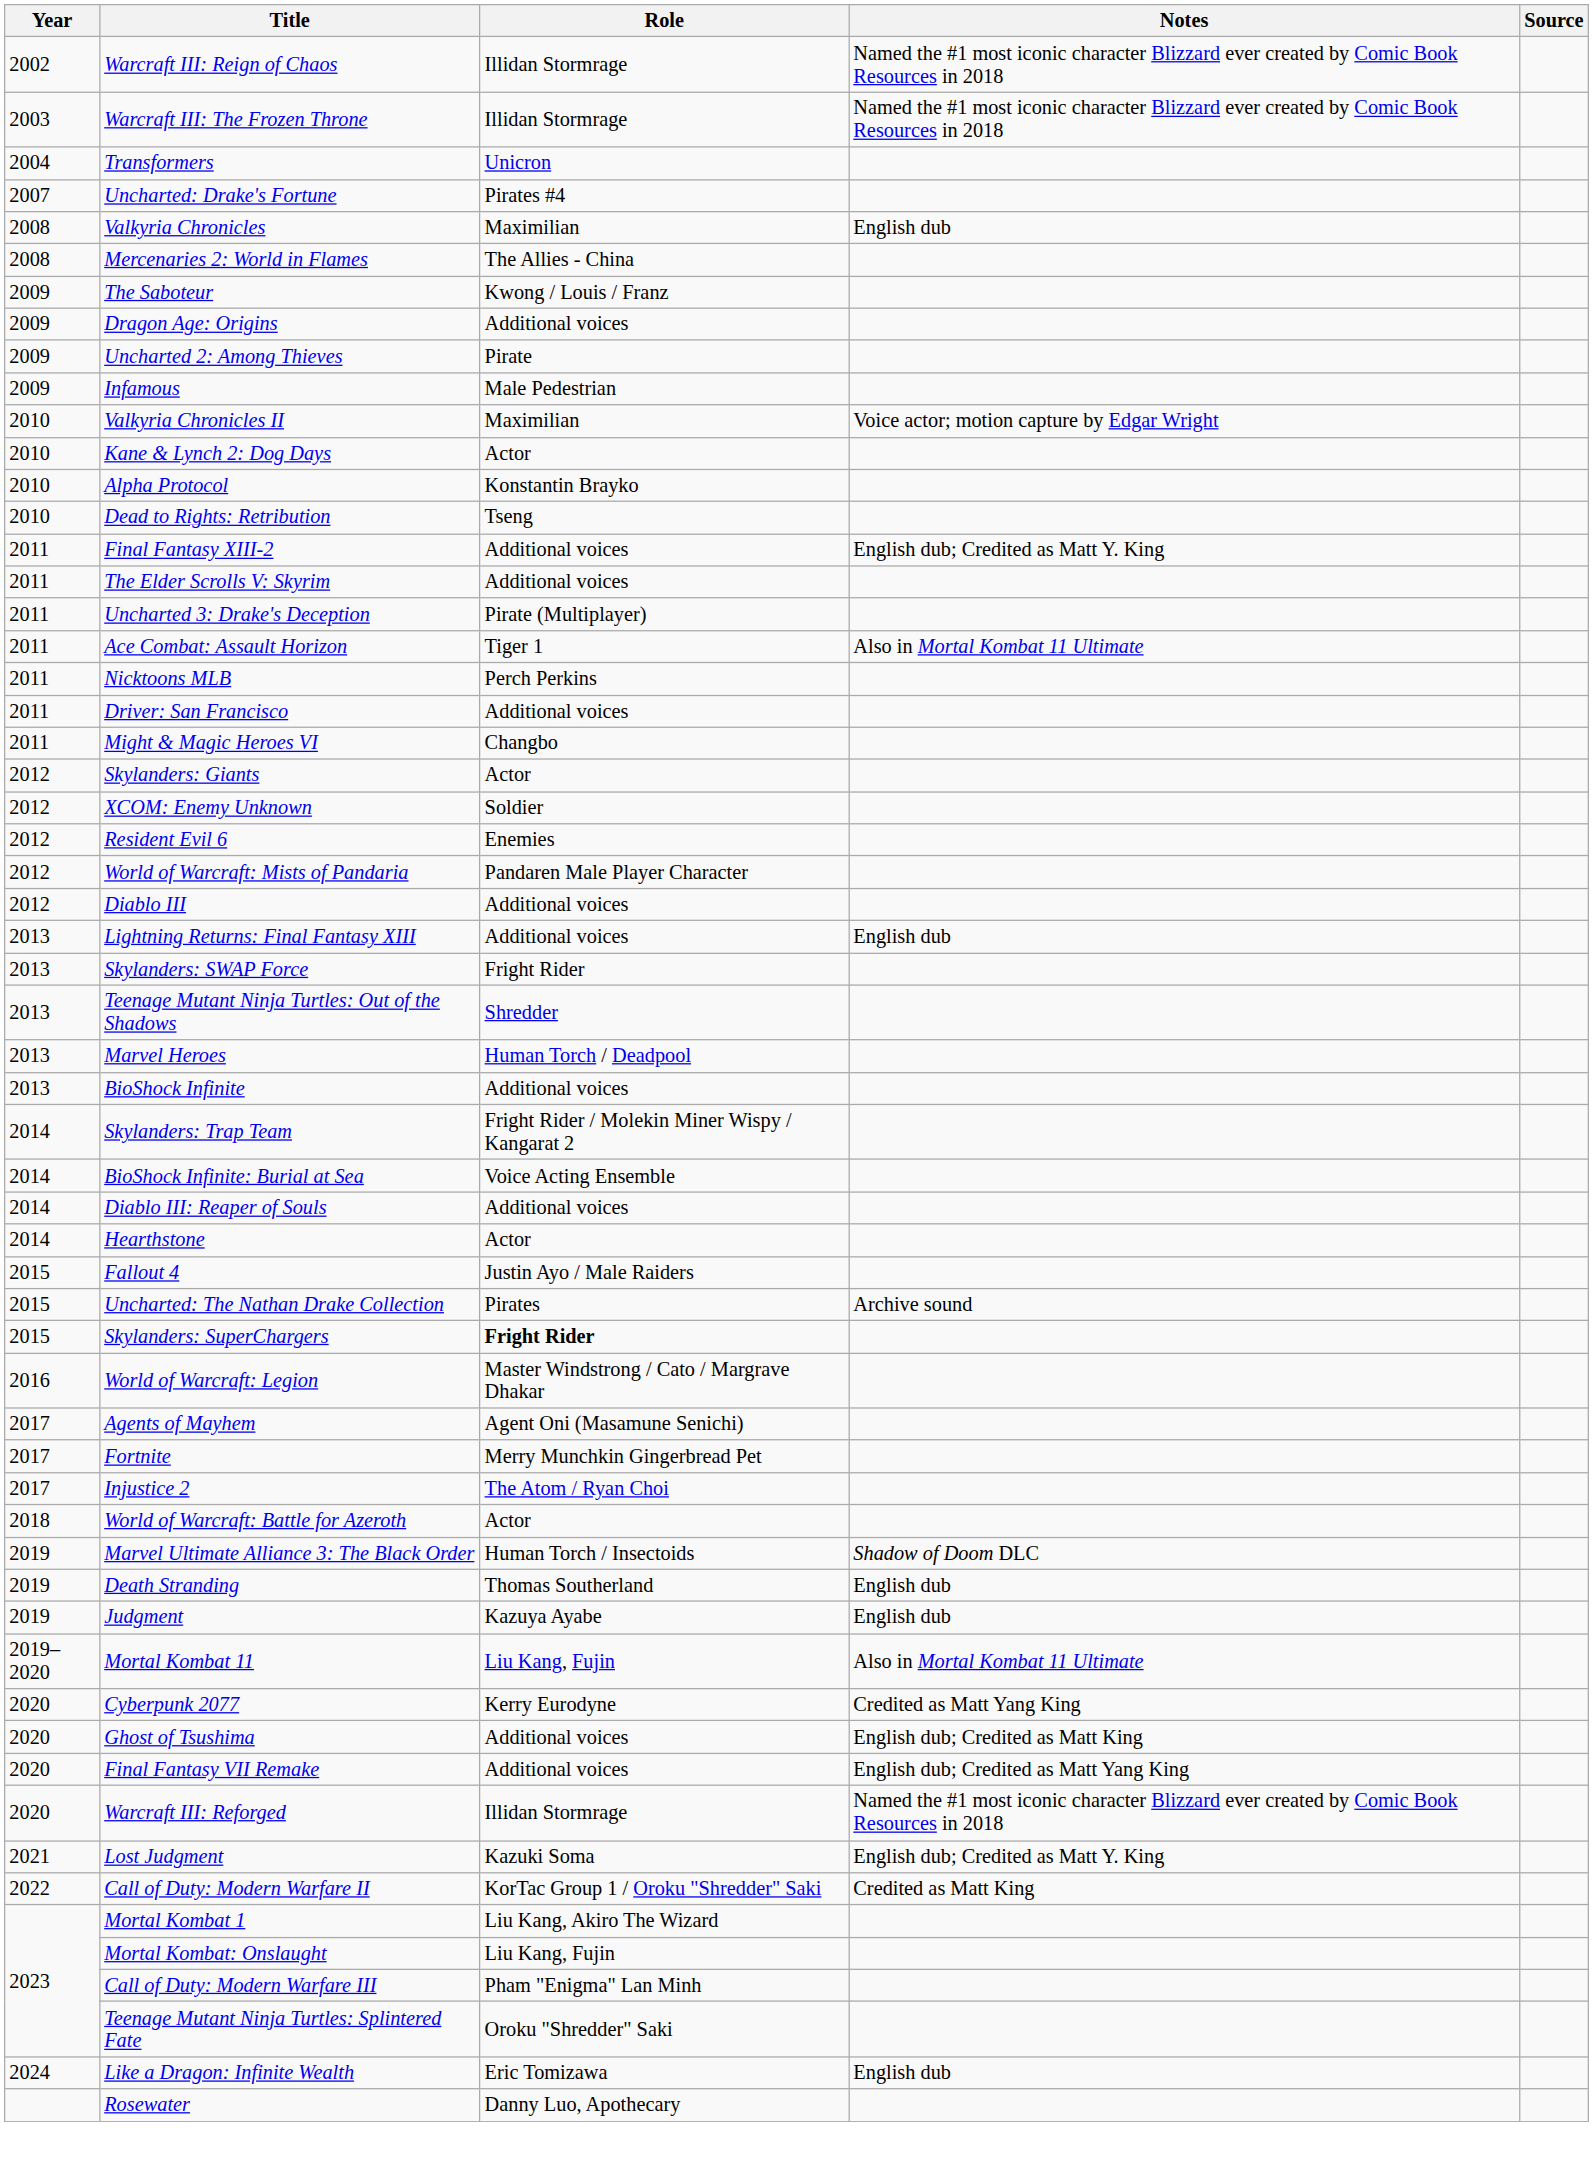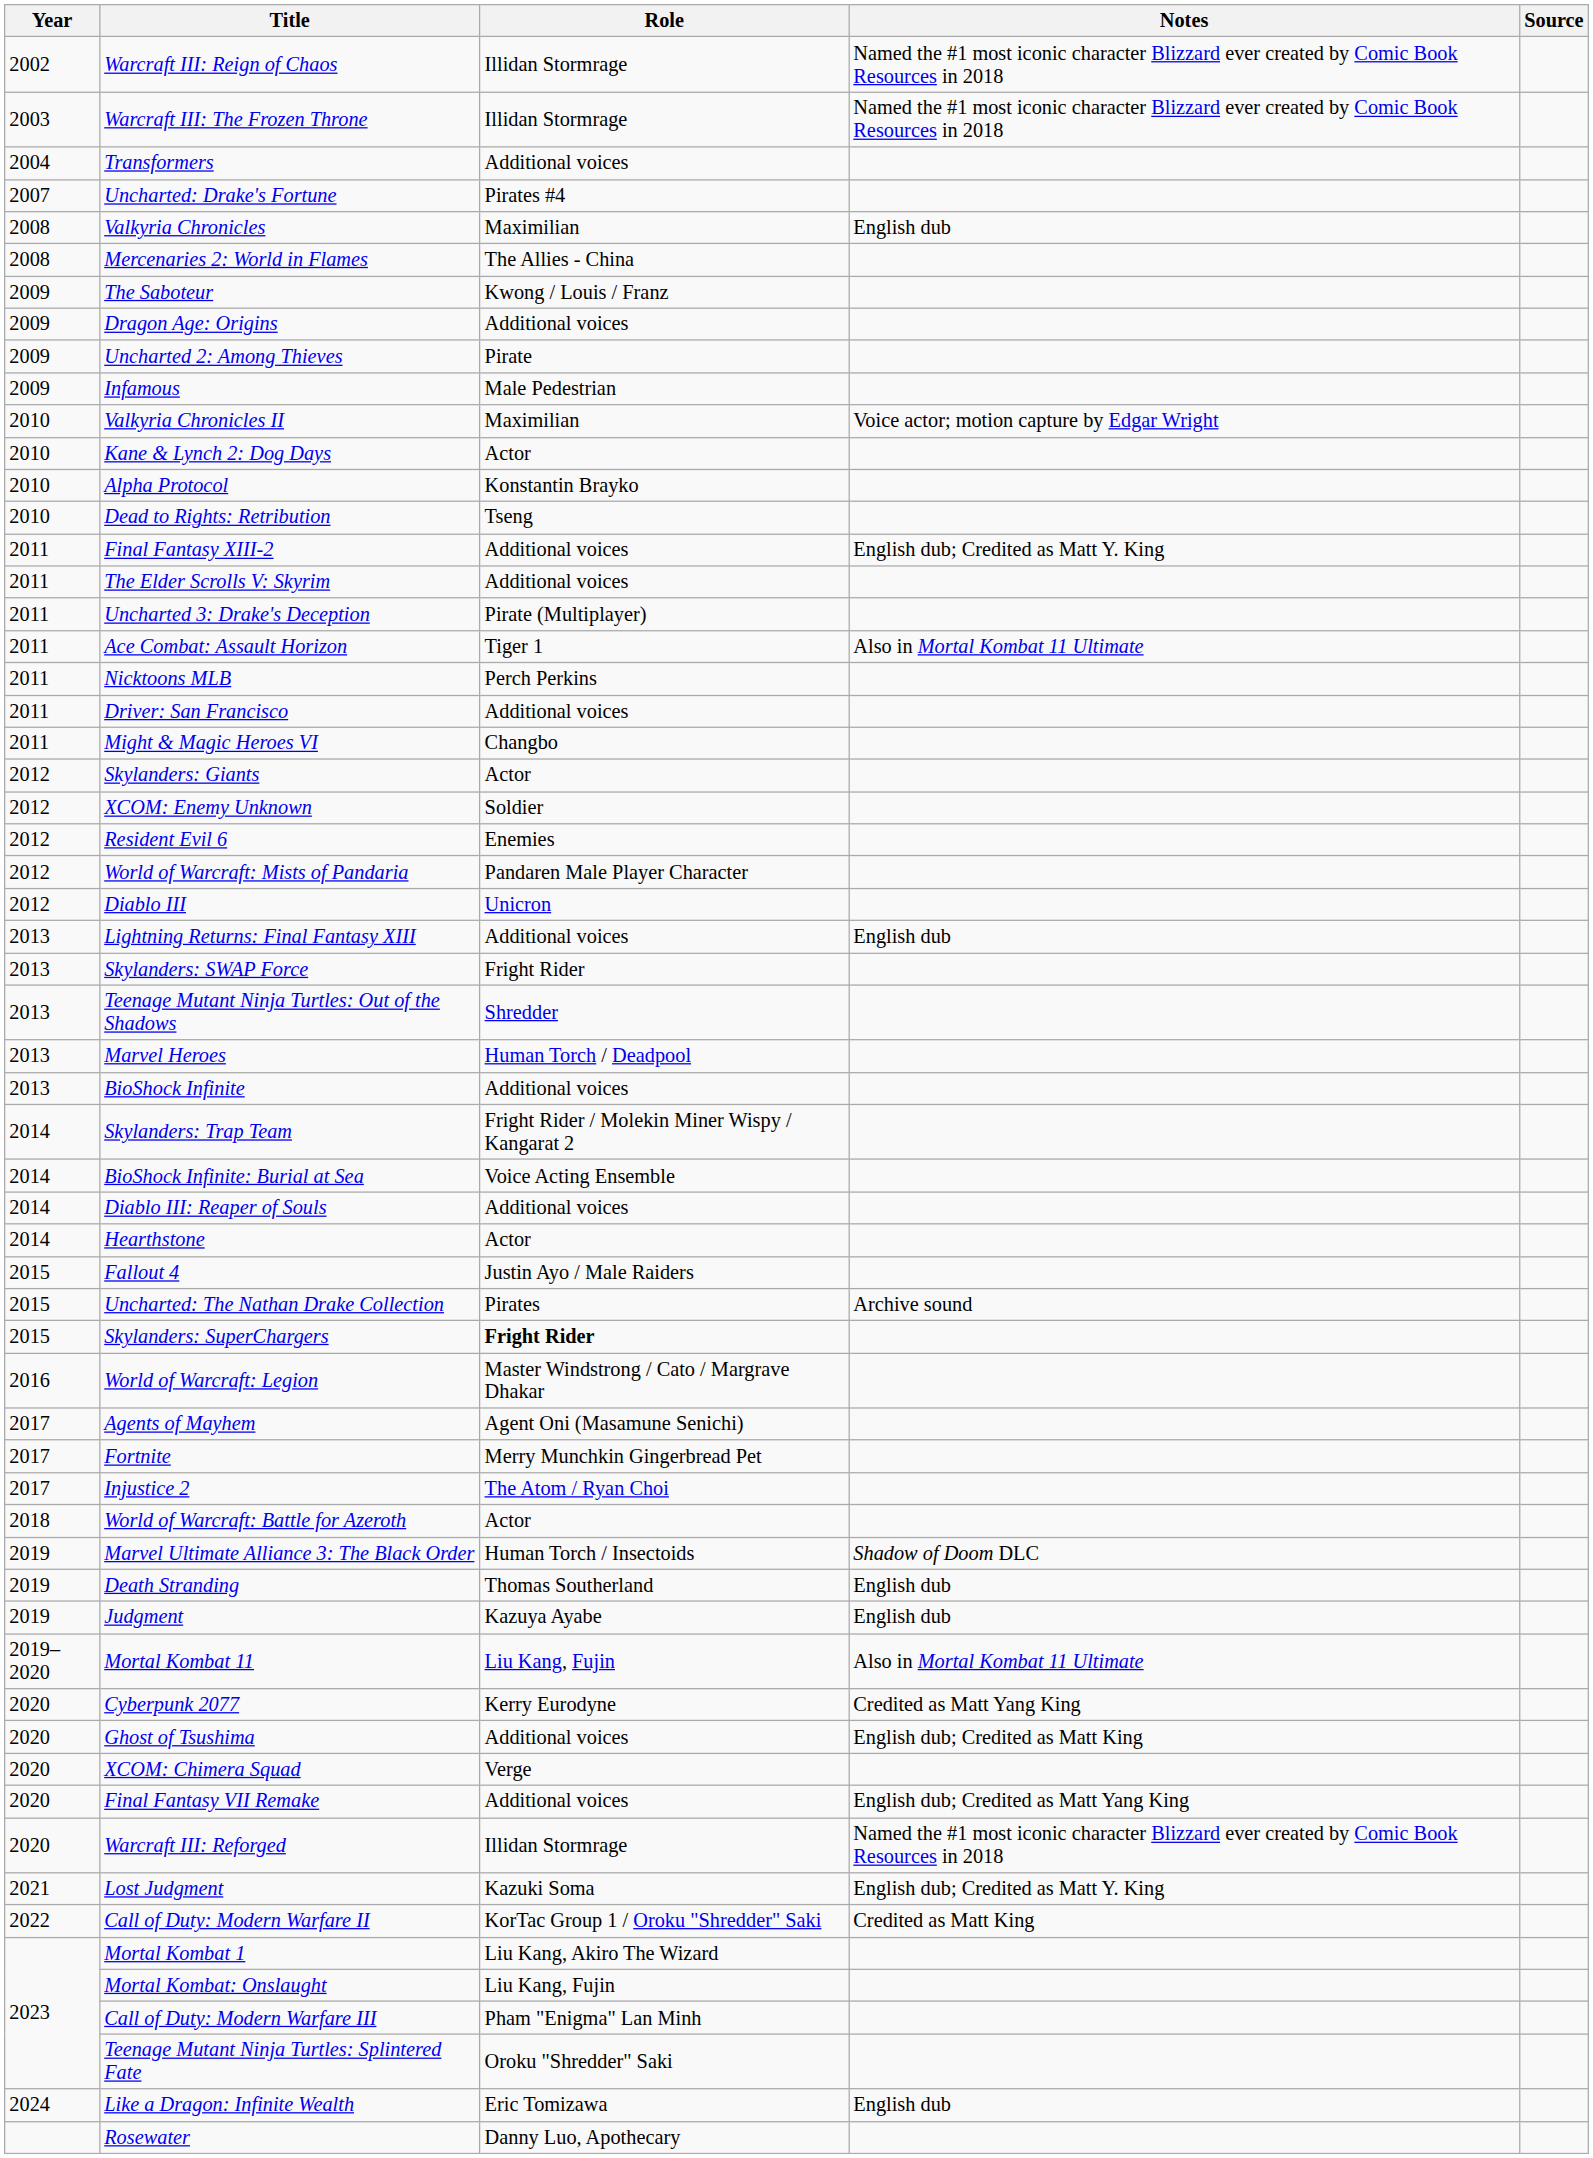 <table class="wikitable sortable">
 <tr>
 <th>Year</th>
 <th>Title</th>
 <th>Role</th>
 <th>Notes</th>
 <th>Source</th>
 </tr>
 <tr>
 <td>2002</td>
 <td><em><a href='#'>Warcraft III: Reign of Chaos</a></em></td>
 <td>Illidan Stormrage</td>
 <td>Named the #1 most iconic character <a href='#'>Blizzard</a> ever created by <a href='#'>Comic Book Resources</a> in 2018</td>
 <td></td>
 </tr>
 <tr>
 <td>2003</td>
 <td><em><a href='#'>Warcraft III: The Frozen Throne</a></em></td>
 <td>Illidan Stormrage</td>
 <td>Named the #1 most iconic character <a href='#'>Blizzard</a> ever created by <a href='#'>Comic Book Resources</a> in 2018</td>
 <td></td>
 </tr>
 <tr>
 <td>2004</td>
 <td><em><a href='#'>Transformers</a></em></td>
-<td><a href='#'>Unicron</a></td>
+<td>Additional voices</td>
 <td></td>
 <td></td>
 </tr>
 <tr>
 <td>2007</td>
 <td><em><a href='#'>Uncharted: Drake's Fortune</a></em></td>
 <td>Pirates #4</td>
 <td></td>
 <td></td>
 </tr>
 <tr>
 <td>2008</td>
 <td><em><a href='#'>Valkyria Chronicles</a></em></td>
 <td>Maximilian</td>
 <td>English dub</td>
 <td></td>
 </tr>
 <tr>
 <td>2008</td>
 <td><em><a href='#'>Mercenaries 2: World in Flames</a></em></td>
 <td>The Allies - China</td>
 <td></td>
 <td></td>
 </tr>
 <tr>
 <td>2009</td>
 <td><em><a href='#'>The Saboteur</a></em></td>
 <td>Kwong / Louis / Franz</td>
 <td></td>
 <td></td>
 </tr>
 <tr>
 <td>2009</td>
 <td><em><a href='#'>Dragon Age: Origins</a></em></td>
 <td>Additional voices</td>
 <td></td>
 <td></td>
 </tr>
 <tr>
 <td>2009</td>
 <td><em><a href='#'>Uncharted 2: Among Thieves</a></em></td>
 <td>Pirate</td>
 <td></td>
 <td></td>
 </tr>
 <tr>
 <td>2009</td>
 <td><em><a href='#'>Infamous</a></em></td>
 <td>Male Pedestrian</td>
 <td></td>
 <td></td>
 </tr>
 <tr>
 <td>2010</td>
 <td><em><a href='#'>Valkyria Chronicles II</a></em></td>
 <td>Maximilian</td>
 <td>Voice actor; motion capture by <a href='#'>Edgar Wright</a></td>
 <td></td>
 </tr>
 <tr>
 <td>2010</td>
 <td><em><a href='#'>Kane & Lynch 2: Dog Days</a></em></td>
 <td>Actor</td>
 <td></td>
 <td></td>
 </tr>
 <tr>
 <td>2010</td>
 <td><em><a href='#'>Alpha Protocol</a></em></td>
 <td>Konstantin Brayko</td>
 <td></td>
 <td></td>
 </tr>
 <tr>
 <td>2010</td>
 <td><em><a href='#'>Dead to Rights: Retribution</a></em></td>
 <td>Tseng</td>
 <td></td>
 <td></td>
 </tr>
 <tr>
 <td>2011</td>
 <td><em><a href='#'>Final Fantasy XIII-2</a></em></td>
 <td>Additional voices</td>
 <td>English dub; Credited as Matt Y. King</td>
 <td></td>
 </tr>
 <tr>
 <td>2011</td>
 <td><em><a href='#'>The Elder Scrolls V: Skyrim</a></em></td>
 <td>Additional voices</td>
 <td></td>
 <td></td>
 </tr>
 <tr>
 <td>2011</td>
 <td><em><a href='#'>Uncharted 3: Drake's Deception</a></em></td>
 <td>Pirate (Multiplayer)</td>
 <td></td>
 <td></td>
 </tr>
 <tr>
 <td>2011</td>
 <td><em><a href='#'>Ace Combat: Assault Horizon</a></em></td>
 <td>Tiger 1</td>
 <td>Also in <em><a href='#'>Mortal Kombat 11 Ultimate</a></em></td>
 <td></td>
 </tr>
 <tr>
 <td>2011</td>
 <td><em><a href='#'>Nicktoons MLB</a></em></td>
 <td>Perch Perkins</td>
 <td></td>
 <td></td>
 </tr>
 <tr>
 <td>2011</td>
 <td><em><a href='#'>Driver: San Francisco</a></em></td>
 <td>Additional voices</td>
 <td></td>
 <td></td>
 </tr>
 <tr>
 <td>2011</td>
 <td><em><a href='#'>Might & Magic Heroes VI</a></em></td>
 <td>Changbo</td>
 <td></td>
 <td></td>
 </tr>
 <tr>
 <td>2012</td>
 <td><em><a href='#'>Skylanders: Giants</a></em></td>
 <td>Actor</td>
 <td></td>
 <td></td>
 </tr>
 <tr>
 <td>2012</td>
 <td><em><a href='#'>XCOM: Enemy Unknown</a></em></td>
 <td>Soldier</td>
 <td></td>
 <td></td>
 </tr>
 <tr>
 <td>2012</td>
 <td><em><a href='#'>Resident Evil 6</a></em></td>
 <td>Enemies</td>
 <td></td>
 <td></td>
 </tr>
 <tr>
 <td>2012</td>
 <td><em><a href='#'>World of Warcraft: Mists of Pandaria</a></em></td>
 <td>Pandaren Male Player Character</td>
 <td></td>
 <td></td>
 </tr>
 <tr>
 <td>2012</td>
 <td><em><a href='#'>Diablo III</a></em></td>
-<td>Additional voices</td>
+<td><a href='#'>Unicron</a></td>
 <td></td>
 <td></td>
 </tr>
 <tr>
 <td>2013</td>
 <td><em><a href='#'>Lightning Returns: Final Fantasy XIII</a></em></td>
 <td>Additional voices</td>
 <td>English dub</td>
 <td></td>
 </tr>
 <tr>
 <td>2013</td>
 <td><em><a href='#'>Skylanders: SWAP Force</a></em></td>
 <td>Fright Rider</td>
 <td></td>
 <td></td>
 </tr>
 <tr>
 <td>2013</td>
 <td><em><a href='#'>Teenage Mutant Ninja Turtles: Out of the Shadows</a></em></td>
 <td><a href='#'>Shredder</a></td>
 <td></td>
 <td></td>
 </tr>
 <tr>
 <td>2013</td>
 <td><em><a href='#'>Marvel Heroes</a></em></td>
 <td><a href='#'>Human Torch</a> / <a href='#'>Deadpool</a></td>
 <td></td>
 <td></td>
 </tr>
 <tr>
 <td>2013</td>
 <td><em><a href='#'>BioShock Infinite</a></em></td>
 <td>Additional voices</td>
 <td></td>
 <td></td>
 </tr>
 <tr>
 <td>2014</td>
 <td><em><a href='#'>Skylanders: Trap Team</a></em></td>
 <td>Fright Rider / Molekin Miner Wispy / Kangarat 2</td>
 <td></td>
 <td></td>
 </tr>
 <tr>
 <td>2014</td>
 <td><em><a href='#'>BioShock Infinite: Burial at Sea</a></em></td>
 <td>Voice Acting Ensemble</td>
 <td></td>
 <td></td>
 </tr>
 <tr>
 <td>2014</td>
 <td><em><a href='#'>Diablo III: Reaper of Souls</a></em></td>
 <td>Additional voices</td>
 <td></td>
 <td></td>
 </tr>
 <tr>
 <td>2014</td>
 <td><em><a href='#'>Hearthstone</a></em></td>
 <td>Actor</td>
 <td></td>
 <td></td>
 </tr>
 <tr>
 <td>2015</td>
 <td><em><a href='#'>Fallout 4</a></em></td>
 <td>Justin Ayo / Male Raiders</td>
 <td></td>
 <td></td>
 </tr>
 <tr>
 <td>2015</td>
 <td><em><a href='#'>Uncharted: The Nathan Drake Collection</a></em></td>
 <td>Pirates</td>
 <td>Archive sound</td>
 <td></td>
 </tr>
 <tr>
 <td>2015</td>
 <td><em><a href='#'>Skylanders: SuperChargers</a></em></td>
 <td><strong>Fright Rider</strong></td>
 <td></td>
 <td></td>
 </tr>
 <tr>
 <td>2016</td>
 <td><em><a href='#'>World of Warcraft: Legion</a></em></td>
 <td>Master Windstrong / Cato / Margrave Dhakar</td>
 <td></td>
 <td></td>
 </tr>
 <tr>
 <td>2017</td>
 <td><em><a href='#'>Agents of Mayhem</a></em></td>
 <td>Agent Oni (Masamune Senichi)</td>
 <td></td>
 <td></td>
 </tr>
 <tr>
 <td>2017</td>
 <td><em><a href='#'>Fortnite</a></em></td>
 <td>Merry Munchkin Gingerbread Pet</td>
 <td></td>
 <td></td>
 </tr>
 <tr>
 <td>2017</td>
 <td><em><a href='#'>Injustice 2</a></em></td>
 <td><a href='#'>The Atom / Ryan Choi</a></td>
 <td></td>
 <td></td>
 </tr>
 <tr>
 <td>2018</td>
 <td><em><a href='#'>World of Warcraft: Battle for Azeroth</a></em></td>
 <td>Actor</td>
 <td></td>
 <td></td>
 </tr>
 <tr>
 <td>2019</td>
 <td><em><a href='#'>Marvel Ultimate Alliance 3: The Black Order</a></em></td>
 <td>Human Torch / Insectoids</td>
 <td><em>Shadow of Doom</em> DLC</td>
 <td></td>
 </tr>
 <tr>
 <td>2019</td>
 <td><em><a href='#'>Death Stranding</a></em></td>
 <td>Thomas Southerland</td>
 <td>English dub</td>
 <td></td>
 </tr>
 <tr>
 <td>2019</td>
 <td><em><a href='#'>Judgment</a></em></td>
 <td>Kazuya Ayabe</td>
 <td>English dub</td>
 <td></td>
 </tr>
 <tr>
 <td>2019–2020</td>
 <td><em><a href='#'>Mortal Kombat 11</a></em></td>
 <td><a href='#'>Liu Kang</a>, <a href='#'>Fujin</a></td>
 <td>Also in <em><a href='#'>Mortal Kombat 11 Ultimate</a></em></td>
 <td></td>
 </tr>
 <tr>
 <td>2020</td>
 <td><em><a href='#'>Cyberpunk 2077</a></em></td>
 <td>Kerry Eurodyne</td>
 <td>Credited as Matt Yang King</td>
 <td></td>
 </tr>
 <tr>
 <td>2020</td>
 <td><em><a href='#'>Ghost of Tsushima</a></em></td>
 <td>Additional voices</td>
 <td>English dub; Credited as Matt King</td>
 <td></td>
 </tr>
 <tr>
 <td>2020</td>
+<td><em><a href='#'>XCOM: Chimera Squad</a></em></td>
+<td>Verge</td>
+<td></td>
+<td></td>
+</tr>
+<tr>
+<td>2020</td>
 <td><em><a href='#'>Final Fantasy VII Remake</a></em></td>
 <td>Additional voices</td>
 <td>English dub; Credited as Matt Yang King</td>
 <td></td>
 </tr>
 <tr>
 <td>2020</td>
 <td><em><a href='#'>Warcraft III: Reforged</a></em></td>
 <td>Illidan Stormrage</td>
 <td>Named the #1 most iconic character <a href='#'>Blizzard</a> ever created by <a href='#'>Comic Book Resources</a> in 2018</td>
 <td></td>
 </tr>
 <tr>
 <td>2021</td>
 <td><em><a href='#'>Lost Judgment</a></em></td>
 <td>Kazuki Soma</td>
 <td>English dub; Credited as Matt Y. King</td>
 <td></td>
 </tr>
 <tr>
 <td>2022</td>
 <td><em><a href='#'>Call of Duty: Modern Warfare II</a></em></td>
 <td>KorTac Group 1 / <a href='#'>Oroku "Shredder" Saki</a></td>
 <td>Credited as Matt King</td>
 <td></td>
 </tr>
 <tr>
 <td rowspan="4">2023</td>
 <td><em><a href='#'>Mortal Kombat 1</a></em></td>
 <td>Liu Kang, Akiro The Wizard</td>
 <td></td>
 <td></td>
 </tr>
 <tr>
 <td><em><a href='#'>Mortal Kombat: Onslaught</a></em></td>
 <td>Liu Kang, Fujin</td>
 <td></td>
 <td></td>
 </tr>
 <tr>
 <td><a href='#'><em>Call of Duty: Modern Warfare III</em></a></td>
 <td>Pham "Enigma" Lan Minh</td>
 <td></td>
 <td></td>
 </tr>
 <tr>
 <td><em><a href='#'>Teenage Mutant Ninja Turtles: Splintered Fate</a></em></td>
 <td>Oroku "Shredder" Saki</td>
 <td></td>
 <td></td>
 </tr>
 <tr>
 <td>2024</td>
 <td><em><a href='#'>Like a Dragon: Infinite Wealth</a></em></td>
 <td>Eric Tomizawa</td>
 <td>English dub</td>
 <td></td>
 </tr>
 <tr>
 <td></td>
 <td><em><a href='#'>Rosewater</a></em></td>
 <td>Danny Luo, Apothecary</td>
 <td></td>
 <td></td>
 </tr>
 </table>
